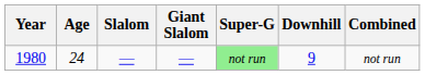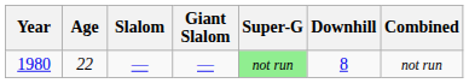 <table class=wikitable style="text-align:center">
 <tr>
 <th>  Year  </th>
 <th> Age </th>
 <th> Slalom </th>
 <th>Giant<br> Slalom </th>
 <th>Super-G</th>
 <th>Downhill</th>
 <th>Combined</th>
 </tr>
 <tr>
 <td><a href='#'>1980</a></td>
-<td><em>24</em></td>
+<td><em>22</em></td>
 <td><a href='#'>—</a></td>
 <td><a href='#'>—</a></td>
 <td rowspan=1 style="background: lightgreen;"><small><em>not run</em></small></td>
-<td><a href='#'>9</a></td>
+<td><a href='#'>8</a></td>
 <td rowspan=1><small><em>not run</em></small></td>
 </tr>
 </table>
